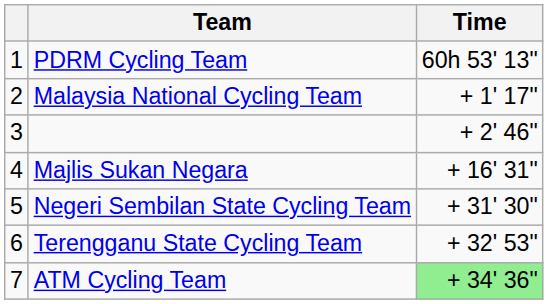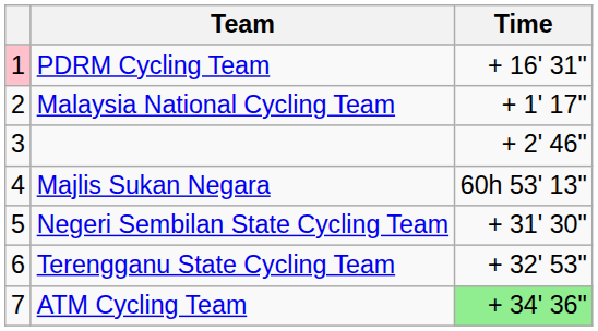 <table class=wikitable>
 <tr>
 <th></th>
 <th>Team</th>
 <th>Time</th>
 </tr>
 <tr>
-<td>1</td>
+<td style="background: pink;">1</td>
 <td><a href='#'>PDRM Cycling Team</a></td>
-<td align=right>60h 53' 13"</td>
+<td align=right>+ 16' 31"</td>
 </tr>
 <tr>
 <td>2</td>
 <td><a href='#'>Malaysia National Cycling Team</a></td>
 <td align=right>+ 1' 17"</td>
 </tr>
 <tr>
 <td>3</td>
 <td></td>
 <td align=right>+ 2' 46"</td>
 </tr>
 <tr>
 <td>4</td>
 <td><a href='#'>Majlis Sukan Negara</a></td>
-<td align=right>+ 16' 31"</td>
+<td align=right>60h 53' 13"</td>
 </tr>
 <tr>
 <td>5</td>
 <td><a href='#'>Negeri Sembilan State Cycling Team</a></td>
 <td align=right>+ 31' 30"</td>
 </tr>
 <tr>
 <td>6</td>
 <td><a href='#'>Terengganu State Cycling Team</a></td>
 <td align=right>+ 32' 53"</td>
 </tr>
 <tr>
 <td>7</td>
 <td><a href='#'>ATM Cycling Team</a></td>
 <td align=right style="background: lightgreen;">+ 34' 36"</td>
 </tr>
 </table>
